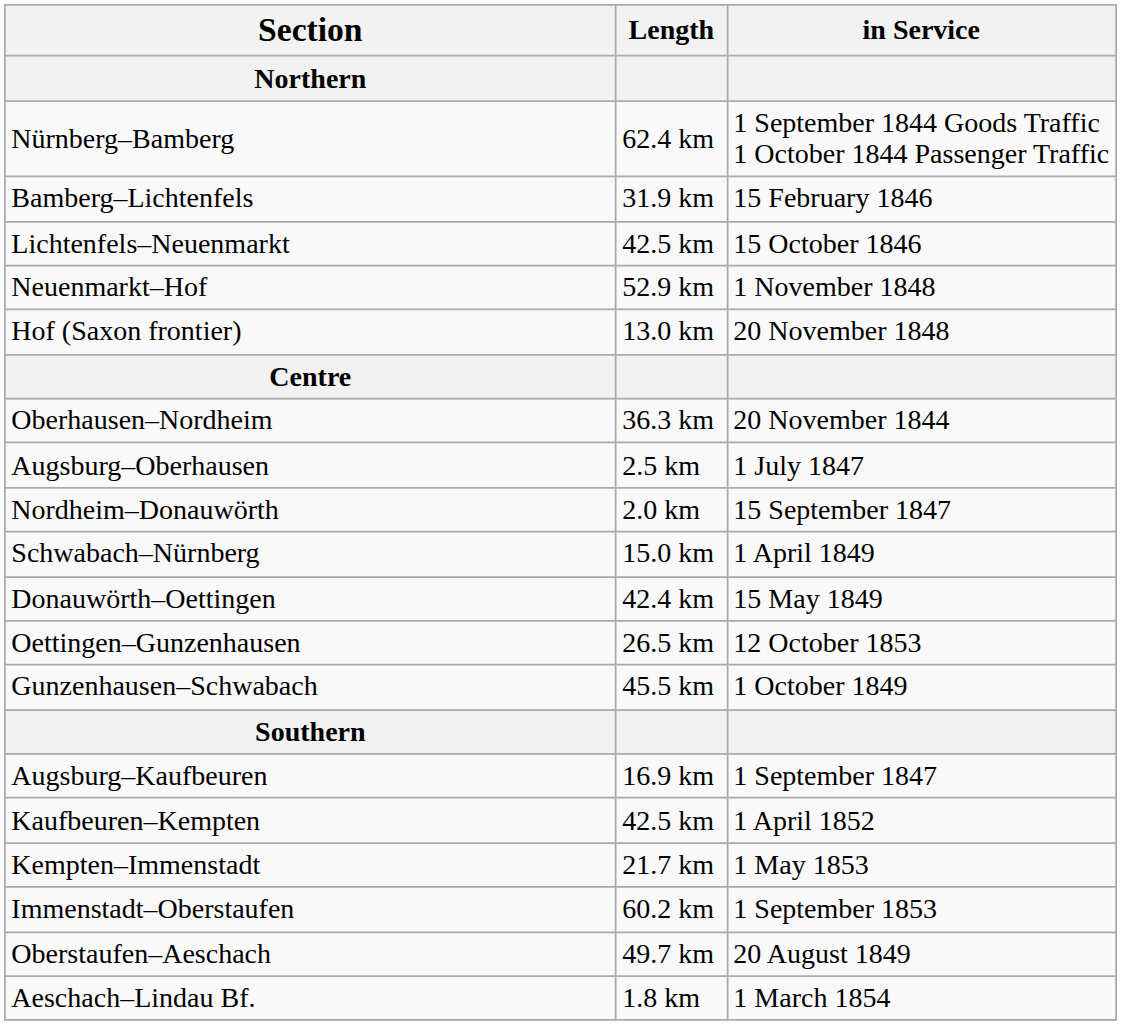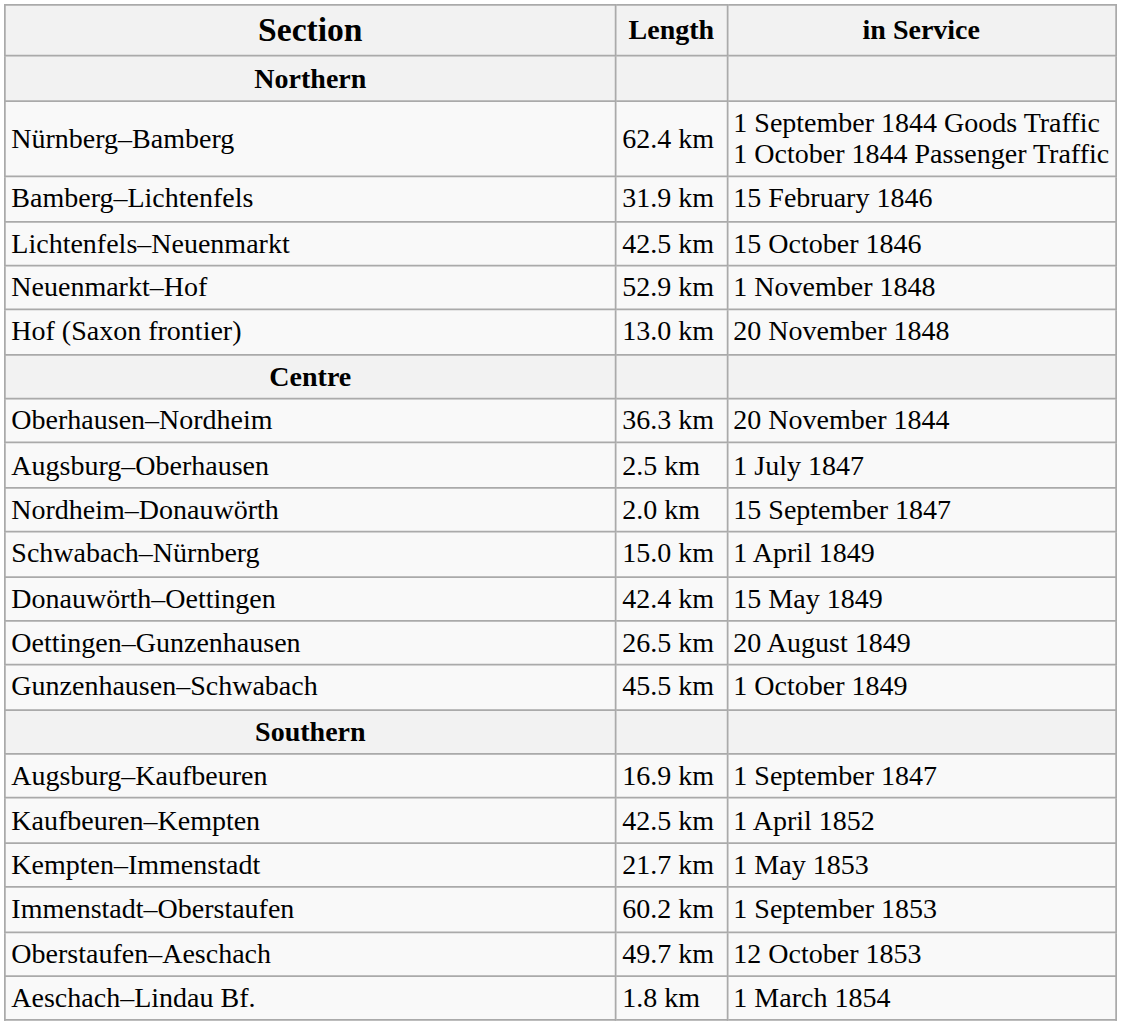 <table class="wikitable">
 <tr style="background:#efefef;">
 <th style="width:55%;"><big> Section</big></th>
 <th style="width:10%;">Length</th>
 <th style="width:35%;">in Service</th>
 </tr>
 <tr style="background:#efefef;">
 <th style="width:35%;">Northern</th>
 <th style="width:10%;"></th>
 <th style="width:35%;"></th>
 </tr>
 <tr>
 <td>Nürnberg–Bamberg</td>
 <td>62.4 km</td>
 <td>1 September 1844 Goods Traffic<br>1 October 1844 Passenger Traffic</td>
 </tr>
 <tr>
 <td>Bamberg–Lichtenfels</td>
 <td>31.9 km</td>
 <td>15 February 1846</td>
 </tr>
 <tr>
 <td>Lichtenfels–Neuenmarkt</td>
 <td>42.5 km</td>
 <td>15 October 1846</td>
 </tr>
 <tr>
 <td>Neuenmarkt–Hof</td>
 <td>52.9 km</td>
 <td>1 November 1848</td>
 </tr>
 <tr>
 <td>Hof (Saxon frontier)</td>
 <td>13.0 km</td>
 <td>20 November 1848</td>
 </tr>
 <tr style="background:#efefef;">
 <th style="width:35%;">Centre</th>
 <th style="width:10%;"></th>
 <th style="width:35%;"></th>
 </tr>
 <tr>
 <td>Oberhausen–Nordheim</td>
 <td>36.3 km</td>
 <td>20 November 1844</td>
 </tr>
 <tr>
 <td>Augsburg–Oberhausen</td>
 <td>2.5 km</td>
 <td>1 July 1847</td>
 </tr>
 <tr>
 <td>Nordheim–Donauwörth</td>
 <td>2.0 km</td>
 <td>15 September 1847</td>
 </tr>
 <tr>
 <td>Schwabach–Nürnberg</td>
 <td>15.0 km</td>
 <td>1 April 1849</td>
 </tr>
 <tr>
 <td>Donauwörth–Oettingen</td>
 <td>42.4 km</td>
 <td>15 May 1849</td>
 </tr>
 <tr>
 <td>Oettingen–Gunzenhausen</td>
 <td>26.5 km</td>
-<td>12 October 1853</td>
+<td>20 August 1849</td>
 </tr>
 <tr>
 <td>Gunzenhausen–Schwabach</td>
 <td>45.5 km</td>
 <td>1 October 1849</td>
 </tr>
 <tr style="background:#efefef;">
 <th style="width:35%;">Southern</th>
 <th style="width:10%;"></th>
 <th style="width:35%;"></th>
 </tr>
 <tr>
 <td>Augsburg–Kaufbeuren</td>
 <td>16.9 km</td>
 <td>1 September 1847</td>
 </tr>
 <tr>
 <td>Kaufbeuren–Kempten</td>
 <td>42.5 km</td>
 <td>1 April 1852</td>
 </tr>
 <tr>
 <td>Kempten–Immenstadt</td>
 <td>21.7 km</td>
 <td>1 May 1853</td>
 </tr>
 <tr>
 <td>Immenstadt–Oberstaufen</td>
 <td>60.2 km</td>
 <td>1 September 1853</td>
 </tr>
 <tr>
 <td>Oberstaufen–Aeschach</td>
 <td>49.7 km</td>
-<td>20 August 1849</td>
+<td>12 October 1853</td>
 </tr>
 <tr>
 <td>Aeschach–Lindau Bf.</td>
 <td>1.8 km</td>
 <td>1 March 1854</td>
 </tr>
 </table>
